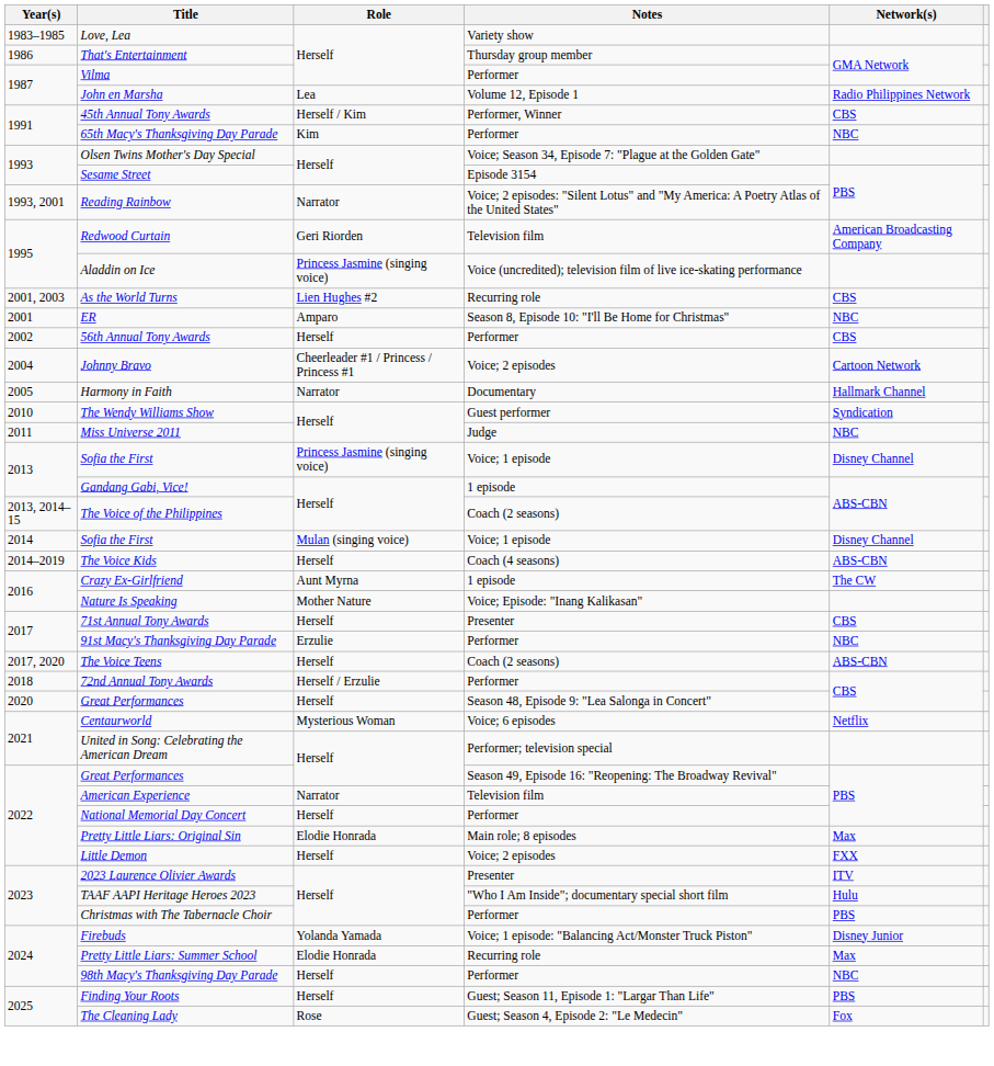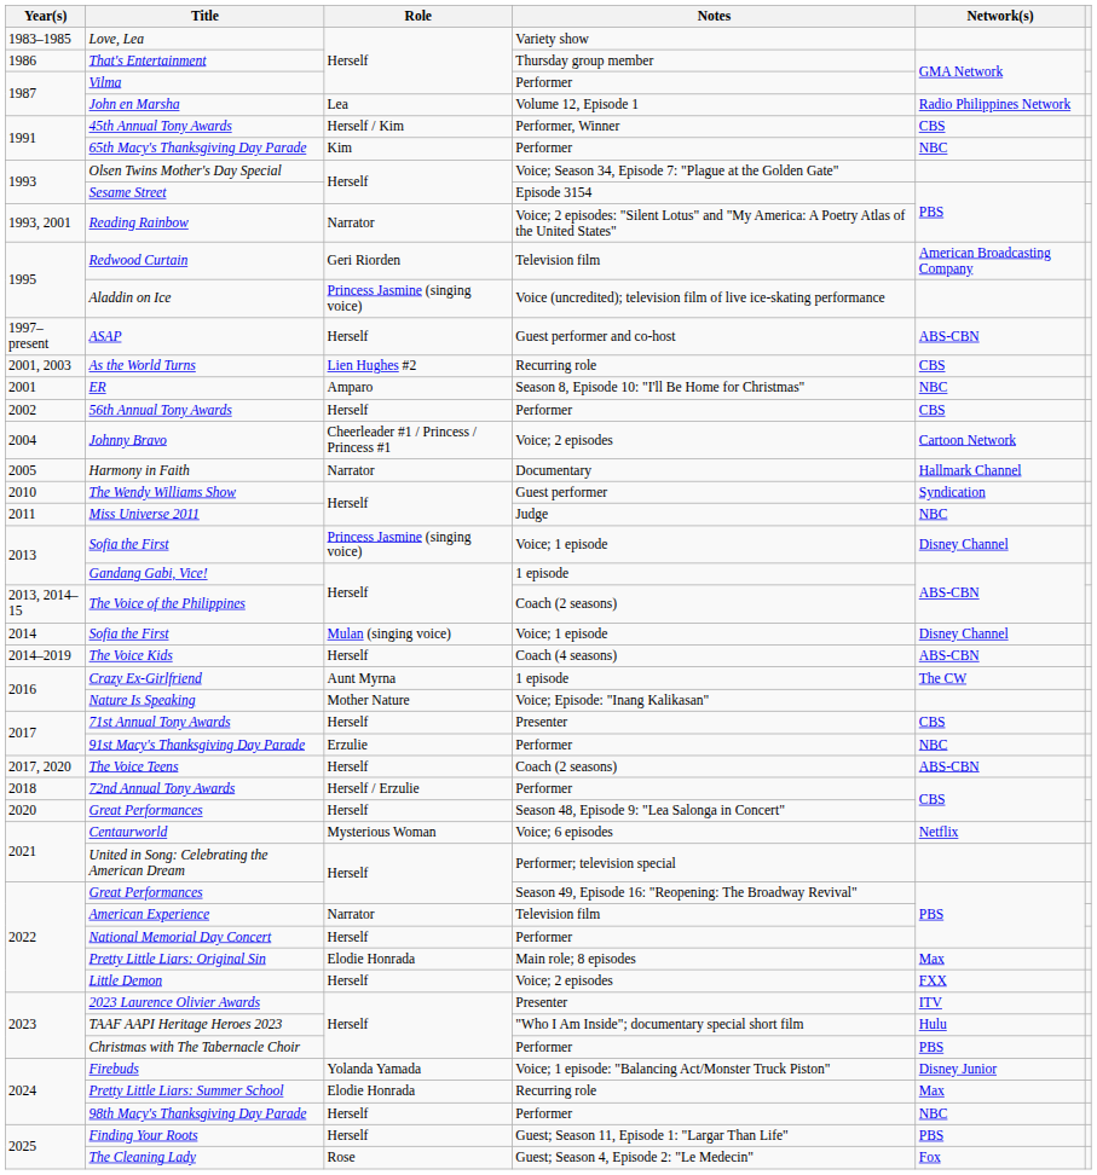 <table class="wikitable">
 <tr>
 <th>Year(s)</th>
 <th>Title</th>
 <th>Role</th>
 <th>Notes</th>
 <th>Network(s)</th>
 <th></th>
 </tr>
 <tr>
 <td>1983–1985</td>
 <td><em>Love, Lea</em></td>
 <td rowspan="3">Herself</td>
 <td>Variety show</td>
 <td></td>
 <td></td>
 </tr>
 <tr>
 <td>1986</td>
 <td><em><a href='#'>That's Entertainment</a></em></td>
 <td>Thursday group member</td>
 <td rowspan="2"><a href='#'>GMA Network</a></td>
 <td></td>
 </tr>
 <tr>
 <td rowspan="2">1987</td>
 <td><em><a href='#'>Vilma</a></em></td>
 <td>Performer</td>
 <td></td>
 </tr>
 <tr>
 <td><em><a href='#'>John en Marsha</a></em></td>
 <td>Lea</td>
 <td>Volume 12, Episode 1</td>
 <td><a href='#'>Radio Philippines Network</a></td>
 <td></td>
 </tr>
 <tr>
 <td rowspan="2">1991</td>
 <td><em><a href='#'>45th Annual Tony Awards</a></em></td>
 <td>Herself / Kim</td>
 <td>Performer, Winner</td>
 <td><a href='#'>CBS</a></td>
 <td></td>
 </tr>
 <tr>
 <td><em><a href='#'>65th Macy's Thanksgiving Day Parade</a></em></td>
 <td>Kim</td>
 <td>Performer</td>
 <td><a href='#'>NBC</a></td>
 <td></td>
 </tr>
 <tr>
 <td rowspan="2">1993</td>
 <td><em>Olsen Twins Mother's Day Special</em></td>
 <td rowspan="2">Herself</td>
 <td>Voice; Season 34, Episode 7: "Plague at the Golden Gate"</td>
 <td></td>
 <td></td>
 </tr>
 <tr>
 <td><em><a href='#'>Sesame Street</a></em></td>
 <td>Episode 3154</td>
 <td rowspan="2"><a href='#'>PBS</a></td>
 <td></td>
 </tr>
 <tr>
 <td>1993, 2001</td>
 <td><em><a href='#'>Reading Rainbow</a></em></td>
 <td>Narrator</td>
 <td>Voice; 2 episodes: "Silent Lotus" and "My America: A Poetry Atlas of the United States"</td>
 <td></td>
 </tr>
 <tr>
 <td rowspan="2">1995</td>
 <td><em><a href='#'>Redwood Curtain</a></em></td>
 <td>Geri Riorden</td>
 <td>Television film</td>
 <td><a href='#'>American Broadcasting Company</a></td>
 <td></td>
 </tr>
 <tr>
 <td><em>Aladdin on Ice</em></td>
 <td><a href='#'>Princess Jasmine</a> (singing voice)</td>
 <td>Voice (uncredited); television film of live ice-skating performance</td>
 <td></td>
+<td></td>
+</tr>
+<tr>
+<td>1997–present</td>
+<td><em><a href='#'>ASAP</a></em></td>
+<td>Herself</td>
+<td>Guest performer and co-host</td>
+<td><a href='#'>ABS-CBN</a></td>
 <td></td>
 </tr>
 <tr>
 <td>2001, 2003</td>
 <td><em><a href='#'>As the World Turns</a></em></td>
 <td><a href='#'>Lien Hughes</a> #2</td>
 <td>Recurring role</td>
 <td><a href='#'>CBS</a></td>
 <td></td>
 </tr>
 <tr>
 <td>2001</td>
 <td><em><a href='#'>ER</a></em></td>
 <td>Amparo</td>
 <td>Season 8, Episode 10: "I'll Be Home for Christmas"</td>
 <td><a href='#'>NBC</a></td>
 <td></td>
 </tr>
 <tr>
 <td>2002</td>
 <td><em><a href='#'>56th Annual Tony Awards</a></em></td>
 <td>Herself</td>
 <td>Performer</td>
 <td><a href='#'>CBS</a></td>
 <td></td>
 </tr>
 <tr>
 <td>2004</td>
 <td><em><a href='#'>Johnny Bravo</a></em></td>
 <td>Cheerleader #1 / Princess / Princess #1</td>
 <td>Voice; 2 episodes</td>
 <td><a href='#'>Cartoon Network</a></td>
 <td></td>
 </tr>
 <tr>
 <td>2005</td>
 <td><em>Harmony in Faith</em></td>
 <td>Narrator</td>
 <td>Documentary</td>
 <td><a href='#'>Hallmark Channel</a></td>
 <td></td>
 </tr>
 <tr>
 <td>2010</td>
 <td><em><a href='#'>The Wendy Williams Show</a></em></td>
 <td rowspan="2">Herself</td>
 <td>Guest performer</td>
 <td><a href='#'>Syndication</a></td>
 <td></td>
 </tr>
 <tr>
 <td>2011</td>
 <td><em><a href='#'>Miss Universe 2011</a></em></td>
 <td>Judge</td>
 <td><a href='#'>NBC</a></td>
 <td></td>
 </tr>
 <tr>
 <td rowspan="2">2013</td>
 <td><em><a href='#'>Sofia the First</a></em></td>
 <td><a href='#'>Princess Jasmine</a> (singing voice)</td>
 <td>Voice; 1 episode</td>
 <td><a href='#'>Disney Channel</a></td>
 <td></td>
 </tr>
 <tr>
 <td><em><a href='#'>Gandang Gabi, Vice!</a></em></td>
 <td rowspan="2">Herself</td>
 <td>1 episode</td>
 <td rowspan="2"><a href='#'>ABS-CBN</a></td>
 <td></td>
 </tr>
 <tr>
 <td>2013, 2014–15</td>
 <td><em><a href='#'>The Voice of the Philippines</a></em></td>
 <td>Coach (2 seasons)</td>
 <td></td>
 </tr>
 <tr>
 <td>2014</td>
 <td><em><a href='#'>Sofia the First</a></em></td>
 <td><a href='#'>Mulan</a> (singing voice)</td>
 <td>Voice; 1 episode</td>
 <td><a href='#'>Disney Channel</a></td>
 <td></td>
 </tr>
 <tr>
 <td>2014–2019</td>
 <td><em><a href='#'>The Voice Kids</a></em></td>
 <td>Herself</td>
 <td>Coach (4 seasons)</td>
 <td><a href='#'>ABS-CBN</a></td>
 <td></td>
 </tr>
 <tr>
 <td rowspan="2">2016</td>
 <td><em><a href='#'>Crazy Ex-Girlfriend</a></em></td>
 <td>Aunt Myrna</td>
 <td>1 episode</td>
 <td><a href='#'>The CW</a></td>
 <td></td>
 </tr>
 <tr>
 <td><em><a href='#'>Nature Is Speaking</a></em></td>
 <td>Mother Nature</td>
 <td>Voice; Episode: "Inang Kalikasan"</td>
 <td></td>
 <td></td>
 </tr>
 <tr>
 <td rowspan="2">2017</td>
 <td><em><a href='#'>71st Annual Tony Awards</a></em></td>
 <td>Herself</td>
 <td>Presenter</td>
 <td><a href='#'>CBS</a></td>
 <td></td>
 </tr>
 <tr>
 <td><em><a href='#'>91st Macy's Thanksgiving Day Parade</a></em></td>
 <td>Erzulie</td>
 <td>Performer</td>
 <td><a href='#'>NBC</a></td>
 <td></td>
 </tr>
 <tr>
 <td>2017, 2020</td>
 <td><em><a href='#'>The Voice Teens</a></em></td>
 <td>Herself</td>
 <td>Coach (2 seasons)</td>
 <td><a href='#'>ABS-CBN</a></td>
 <td></td>
 </tr>
 <tr>
 <td>2018</td>
 <td><em><a href='#'>72nd Annual Tony Awards</a></em></td>
 <td>Herself / Erzulie</td>
 <td>Performer</td>
 <td rowspan="2"><a href='#'>CBS</a></td>
 <td></td>
 </tr>
 <tr>
 <td>2020</td>
 <td><em><a href='#'>Great Performances</a></em></td>
 <td>Herself</td>
 <td>Season 48, Episode 9: "Lea Salonga in Concert"</td>
 <td></td>
 </tr>
 <tr>
 <td rowspan="2">2021</td>
 <td><em><a href='#'>Centaurworld</a></em></td>
 <td>Mysterious Woman</td>
 <td>Voice; 6 episodes</td>
 <td><a href='#'>Netflix</a></td>
 <td></td>
 </tr>
 <tr>
 <td><em>United in Song: Celebrating the American Dream</em></td>
 <td rowspan="2">Herself</td>
 <td>Performer; television special</td>
 <td></td>
 <td></td>
 </tr>
 <tr>
 <td rowspan="5">2022</td>
 <td><em><a href='#'>Great Performances</a></em></td>
 <td>Season 49, Episode 16: "Reopening: The Broadway Revival"</td>
 <td rowspan="3"><a href='#'>PBS</a></td>
 <td></td>
 </tr>
 <tr>
 <td><em><a href='#'>American Experience</a></em></td>
 <td>Narrator</td>
 <td>Television film</td>
 <td></td>
 </tr>
 <tr>
 <td><em><a href='#'>National Memorial Day Concert</a></em></td>
 <td>Herself</td>
 <td>Performer</td>
 <td></td>
 </tr>
 <tr>
 <td><em><a href='#'>Pretty Little Liars: Original Sin</a></em></td>
 <td>Elodie Honrada</td>
 <td>Main role; 8 episodes</td>
 <td><a href='#'>Max</a></td>
 <td></td>
 </tr>
 <tr>
 <td><em><a href='#'>Little Demon</a></em></td>
 <td>Herself</td>
 <td>Voice; 2 episodes</td>
 <td><a href='#'>FXX</a></td>
 <td></td>
 </tr>
 <tr>
 <td rowspan="3">2023</td>
 <td><em><a href='#'>2023 Laurence Olivier Awards</a></em></td>
 <td rowspan="3">Herself</td>
 <td>Presenter</td>
 <td><a href='#'>ITV</a></td>
 <td></td>
 </tr>
 <tr>
 <td><em>TAAF AAPI Heritage Heroes 2023</em></td>
 <td>"Who I Am Inside"; documentary special short film</td>
 <td><a href='#'>Hulu</a></td>
 <td></td>
 </tr>
 <tr>
 <td><em>Christmas with The Tabernacle Choir</em></td>
 <td>Performer</td>
 <td><a href='#'>PBS</a></td>
 <td></td>
 </tr>
 <tr>
 <td rowspan="3">2024</td>
 <td><em><a href='#'>Firebuds</a></em></td>
 <td>Yolanda Yamada</td>
 <td>Voice; 1 episode: "Balancing Act/Monster Truck Piston"</td>
 <td><a href='#'>Disney Junior</a></td>
 <td></td>
 </tr>
 <tr>
 <td><em><a href='#'>Pretty Little Liars: Summer School</a></em></td>
 <td>Elodie Honrada</td>
 <td>Recurring role</td>
 <td><a href='#'>Max</a></td>
 <td></td>
 </tr>
 <tr>
 <td><em><a href='#'>98th Macy's Thanksgiving Day Parade</a></em></td>
 <td>Herself</td>
 <td>Performer</td>
 <td><a href='#'>NBC</a></td>
 <td></td>
 </tr>
 <tr>
 <td rowspan="2">2025</td>
 <td><em><a href='#'>Finding Your Roots</a></em></td>
 <td>Herself</td>
 <td>Guest; Season 11, Episode 1: "Largar Than Life"</td>
 <td><a href='#'>PBS</a></td>
 <td></td>
 </tr>
 <tr>
 <td><em><a href='#'>The Cleaning Lady</a></em></td>
 <td>Rose</td>
 <td>Guest; Season 4, Episode 2: "Le Medecin"</td>
 <td><a href='#'>Fox</a></td>
 <td></td>
 </tr>
 </table>
